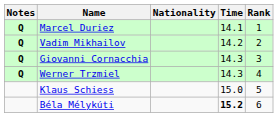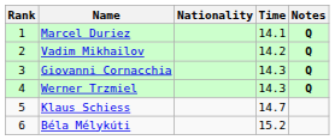 <table class="wikitable sortable" style="text-align:center">
 <tr>
-<th>Notes</th>
+<th>Rank</th>
 <th>Name</th>
 <th>Nationality</th>
 <th>Time</th>
-<th>Rank</th>
+<th>Notes</th>
 </tr>
 <tr bgcolor=ccffcc>
-<td><strong>Q</strong></td>
+<td>1</td>
 <td align=left><a href='#'>Marcel Duriez</a></td>
 <td align=left></td>
 <td>14.1</td>
-<td>1</td>
+<td><strong>Q</strong></td>
 </tr>
 <tr bgcolor=ccffcc>
-<td><strong>Q</strong></td>
+<td>2</td>
 <td align=left><a href='#'>Vadim Mikhailov</a></td>
 <td align=left></td>
 <td>14.2</td>
-<td>2</td>
+<td><strong>Q</strong></td>
 </tr>
 <tr bgcolor=ccffcc>
-<td><strong>Q</strong></td>
+<td>3</td>
 <td align=left><a href='#'>Giovanni Cornacchia</a></td>
 <td align=left></td>
 <td>14.3</td>
-<td>3</td>
+<td><strong>Q</strong></td>
 </tr>
 <tr bgcolor=ccffcc>
-<td><strong>Q</strong></td>
+<td>4</td>
 <td align=left><a href='#'>Werner Trzmiel</a></td>
 <td align=left></td>
 <td>14.3</td>
-<td>4</td>
+<td><strong>Q</strong></td>
 </tr>
 <tr>
-<td></td>
+<td>5</td>
 <td align=left><a href='#'>Klaus Schiess</a></td>
 <td align=left></td>
-<td>15.0</td>
-<td>5</td>
+<td>14.7</td>
+<td></td>
 </tr>
 <tr>
-<td></td>
+<td>6</td>
 <td align=left><a href='#'>Béla Mélykúti</a></td>
 <td align=left></td>
-<td><strong>15.2</strong></td>
-<td>6</td>
+<td>15.2</td>
+<td></td>
 </tr>
 </table>
